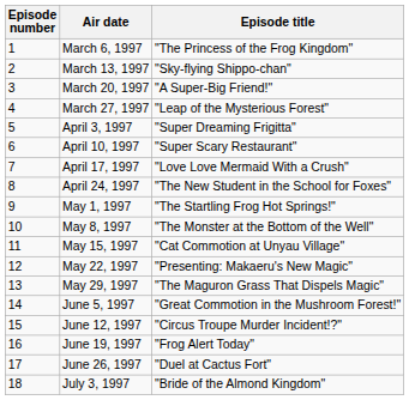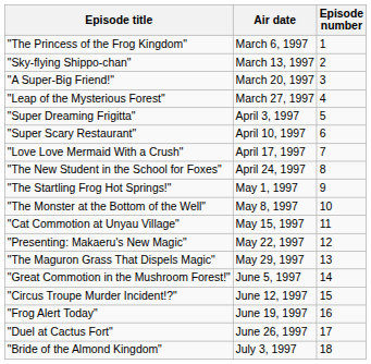 <table class="wikitable">
 <tr>
+<th>Episode title</th>
+<th>Air date</th>
 <th>Episode<br>number</th>
-<th>Air date</th>
-<th>Episode title</th>
 </tr>
 <tr>
+<td>"The Princess of the Frog Kingdom"</td>
+<td>March 6, 1997</td>
 <td>1</td>
-<td>March 6, 1997</td>
-<td>"The Princess of the Frog Kingdom"</td>
 </tr>
 <tr>
+<td>"Sky-flying Shippo-chan"</td>
+<td>March 13, 1997</td>
 <td>2</td>
-<td>March 13, 1997</td>
-<td>"Sky-flying Shippo-chan"</td>
 </tr>
 <tr>
+<td>"A Super-Big Friend!"</td>
+<td>March 20, 1997</td>
 <td>3</td>
-<td>March 20, 1997</td>
-<td>"A Super-Big Friend!"</td>
 </tr>
 <tr>
+<td>"Leap of the Mysterious Forest"</td>
+<td>March 27, 1997</td>
 <td>4</td>
-<td>March 27, 1997</td>
-<td>"Leap of the Mysterious Forest"</td>
 </tr>
 <tr>
+<td>"Super Dreaming Frigitta"</td>
+<td>April 3, 1997</td>
 <td>5</td>
-<td>April 3, 1997</td>
-<td>"Super Dreaming Frigitta"</td>
 </tr>
 <tr>
+<td>"Super Scary Restaurant"</td>
+<td>April 10, 1997</td>
 <td>6</td>
-<td>April 10, 1997</td>
-<td>"Super Scary Restaurant"</td>
 </tr>
 <tr>
+<td>"Love Love Mermaid With a Crush"</td>
+<td>April 17, 1997</td>
 <td>7</td>
-<td>April 17, 1997</td>
-<td>"Love Love Mermaid With a Crush"</td>
 </tr>
 <tr>
+<td>"The New Student in the School for Foxes"</td>
+<td>April 24, 1997</td>
 <td>8</td>
-<td>April 24, 1997</td>
-<td>"The New Student in the School for Foxes"</td>
 </tr>
 <tr>
+<td>"The Startling Frog Hot Springs!"</td>
+<td>May 1, 1997</td>
 <td>9</td>
-<td>May 1, 1997</td>
-<td>"The Startling Frog Hot Springs!"</td>
 </tr>
 <tr>
+<td>"The Monster at the Bottom of the Well"</td>
+<td>May 8, 1997</td>
 <td>10</td>
-<td>May 8, 1997</td>
-<td>"The Monster at the Bottom of the Well"</td>
 </tr>
 <tr>
+<td>"Cat Commotion at Unyau Village"</td>
+<td>May 15, 1997</td>
 <td>11</td>
-<td>May 15, 1997</td>
-<td>"Cat Commotion at Unyau Village"</td>
 </tr>
 <tr>
+<td>"Presenting: Makaeru's New Magic"</td>
+<td>May 22, 1997</td>
 <td>12</td>
-<td>May 22, 1997</td>
-<td>"Presenting: Makaeru's New Magic"</td>
 </tr>
 <tr>
+<td>"The Maguron Grass That Dispels Magic"</td>
+<td>May 29, 1997</td>
 <td>13</td>
-<td>May 29, 1997</td>
-<td>"The Maguron Grass That Dispels Magic"</td>
 </tr>
 <tr>
+<td>"Great Commotion in the Mushroom Forest!"</td>
+<td>June 5, 1997</td>
 <td>14</td>
-<td>June 5, 1997</td>
-<td>"Great Commotion in the Mushroom Forest!"</td>
 </tr>
 <tr>
+<td>"Circus Troupe Murder Incident!?"</td>
+<td>June 12, 1997</td>
 <td>15</td>
-<td>June 12, 1997</td>
-<td>"Circus Troupe Murder Incident!?"</td>
 </tr>
 <tr>
+<td>"Frog Alert Today"</td>
+<td>June 19, 1997</td>
 <td>16</td>
-<td>June 19, 1997</td>
-<td>"Frog Alert Today"</td>
 </tr>
 <tr>
+<td>"Duel at Cactus Fort"</td>
+<td>June 26, 1997</td>
 <td>17</td>
-<td>June 26, 1997</td>
-<td>"Duel at Cactus Fort"</td>
 </tr>
 <tr>
+<td>"Bride of the Almond Kingdom"</td>
+<td>July 3, 1997</td>
 <td>18</td>
-<td>July 3, 1997</td>
-<td>"Bride of the Almond Kingdom"</td>
 </tr>
 </table>
